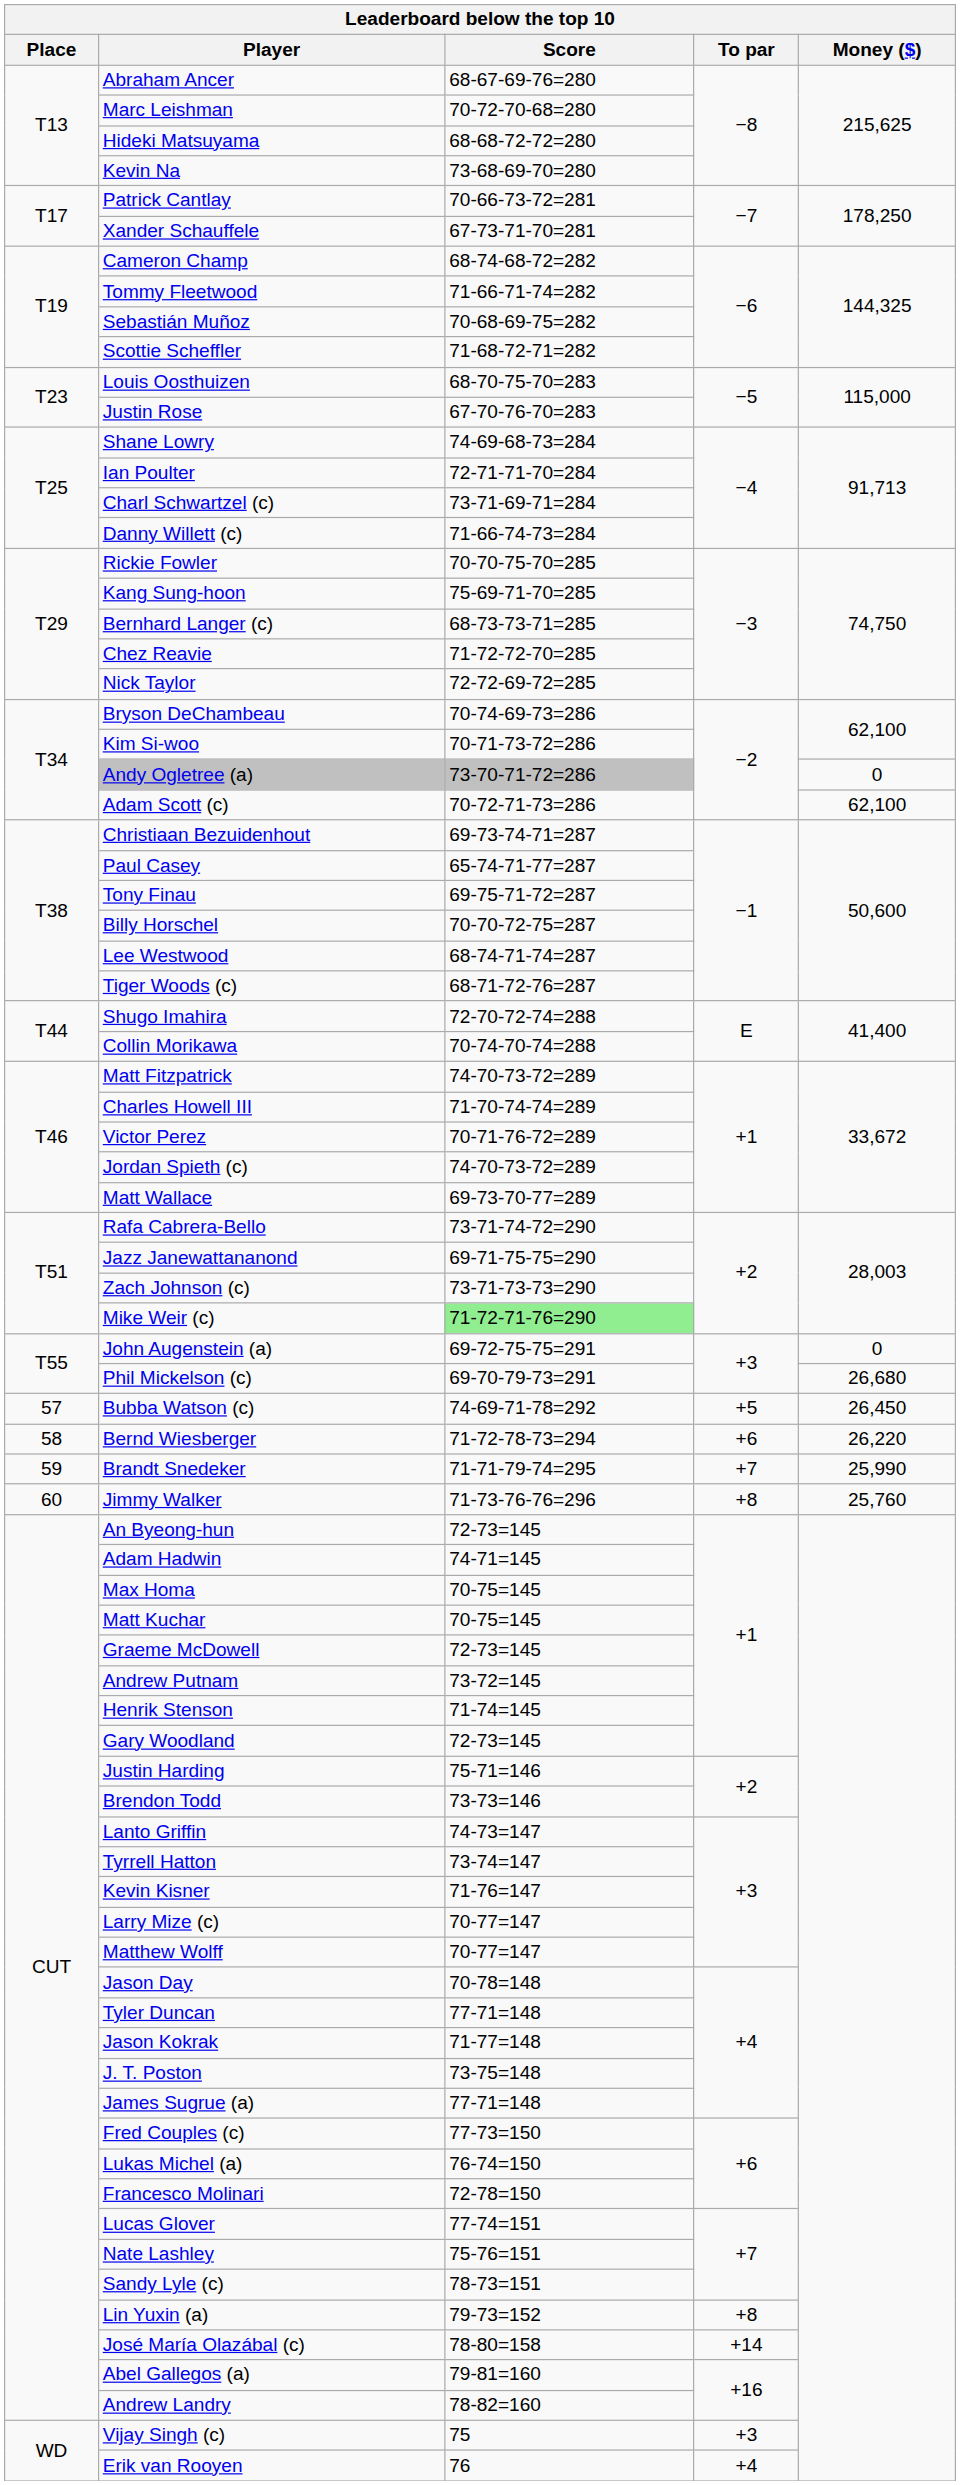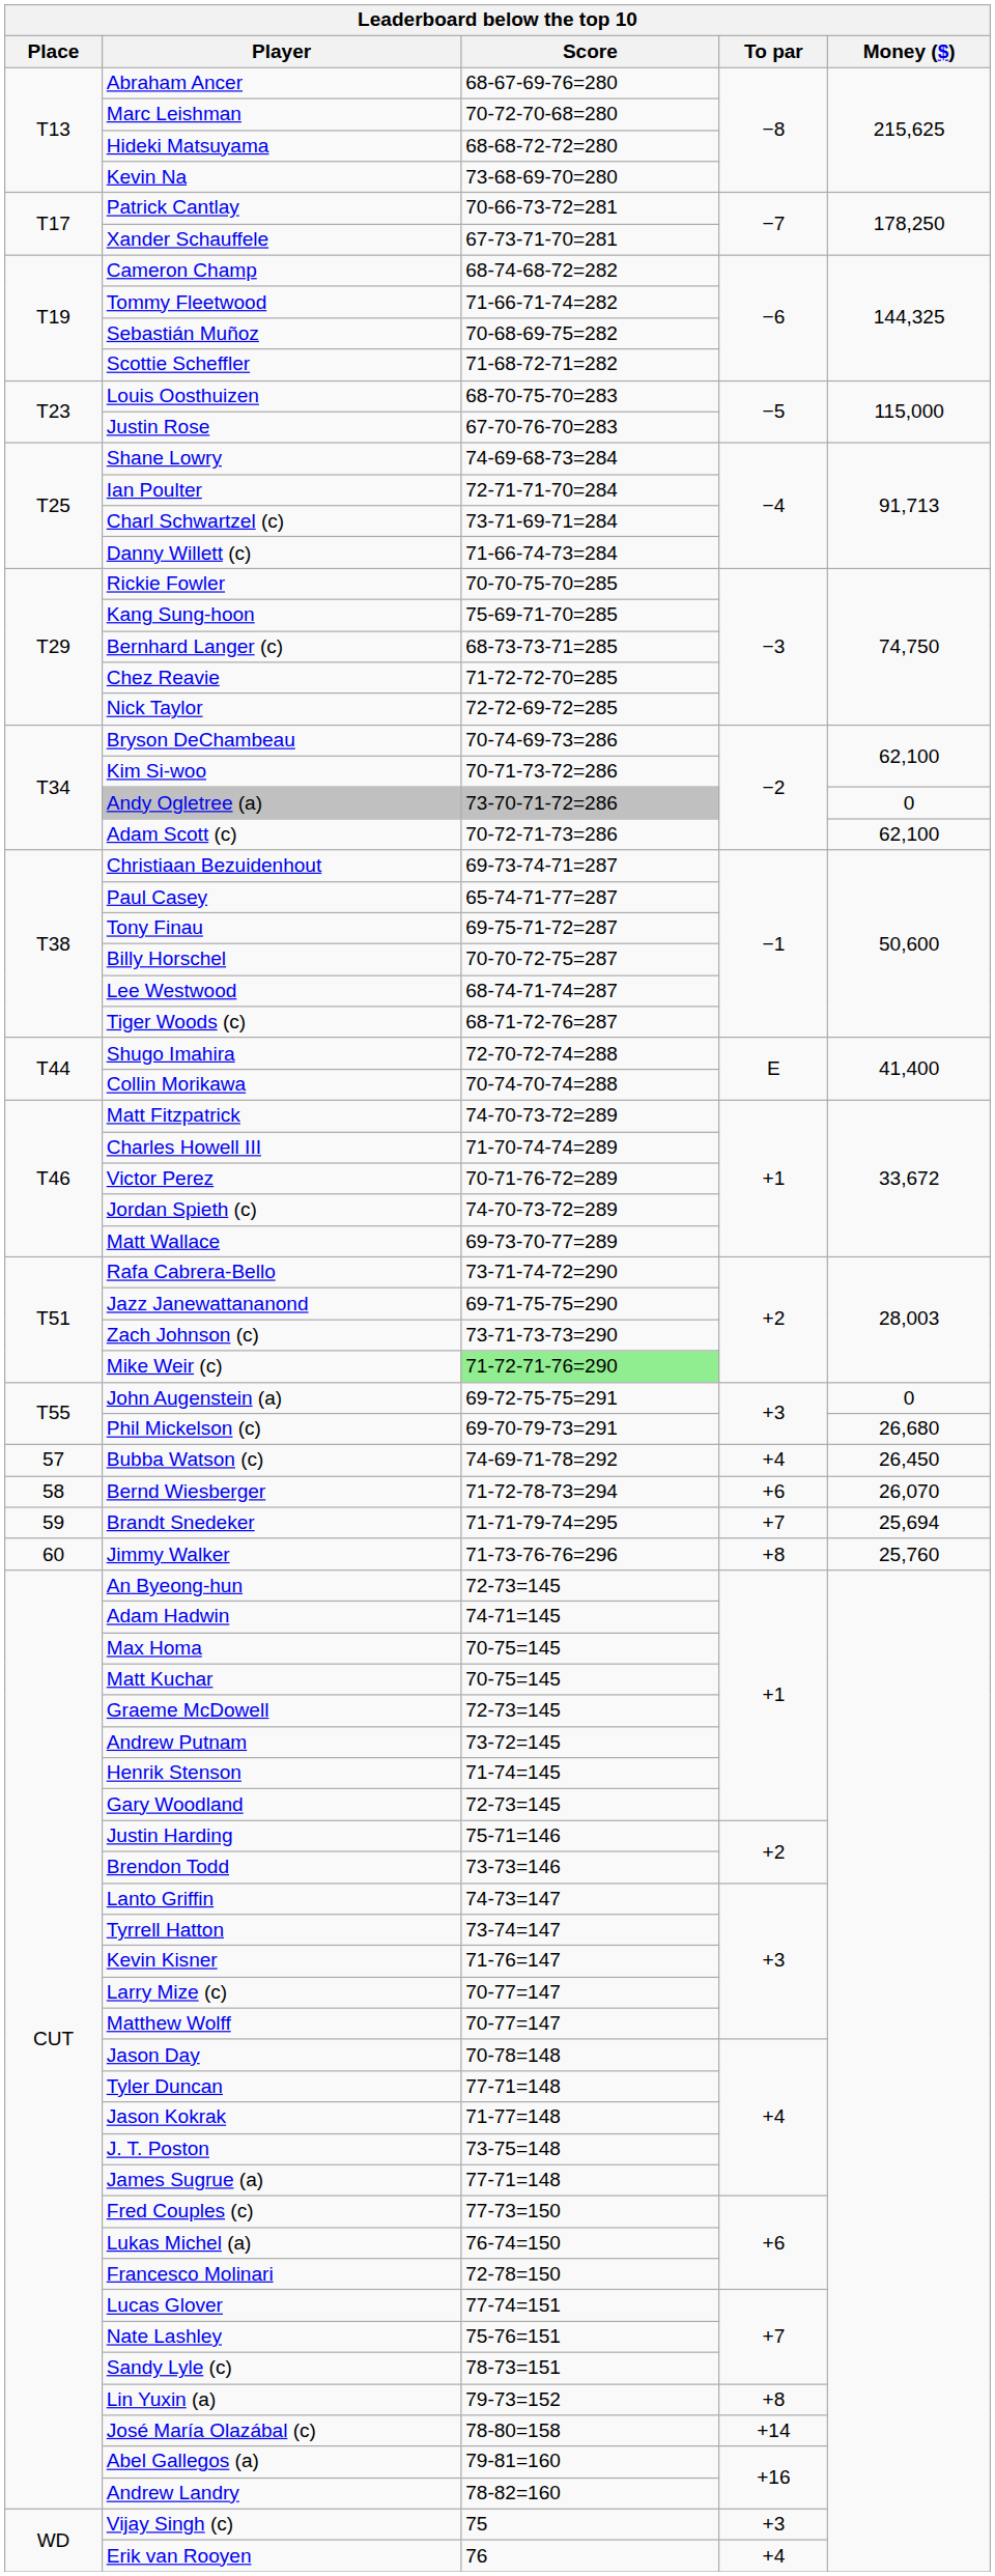 <table class="collapsible collapsed wikitable" style="width:50em;margin-top:-1px;">
 <tr>
 <th scope="col" colspan="6">Leaderboard below the top 10</th>
 </tr>
 <tr>
 <th>Place</th>
 <th>Player</th>
 <th>Score</th>
 <th>To par</th>
 <th>Money (<a href='#'>$</a>)</th>
 </tr>
 <tr>
 <td rowspan=4 align=center>T13</td>
 <td> <a href='#'>Abraham Ancer</a></td>
 <td>68-67-69-76=280</td>
 <td rowspan=4 align=center>−8</td>
 <td rowspan=4 align=center>215,625</td>
 </tr>
 <tr>
 <td> <a href='#'>Marc Leishman</a></td>
 <td>70-72-70-68=280</td>
 </tr>
 <tr>
 <td> <a href='#'>Hideki Matsuyama</a></td>
 <td>68-68-72-72=280</td>
 </tr>
 <tr>
 <td> <a href='#'>Kevin Na</a></td>
 <td>73-68-69-70=280</td>
 </tr>
 <tr>
 <td rowspan=2 align=center>T17</td>
 <td> <a href='#'>Patrick Cantlay</a></td>
 <td>70-66-73-72=281</td>
 <td rowspan=2 align=center>−7</td>
 <td rowspan=2 align=center>178,250</td>
 </tr>
 <tr>
 <td> <a href='#'>Xander Schauffele</a></td>
 <td>67-73-71-70=281</td>
 </tr>
 <tr>
 <td rowspan=4 align=center>T19</td>
 <td> <a href='#'>Cameron Champ</a></td>
 <td>68-74-68-72=282</td>
 <td rowspan=4 align=center>−6</td>
 <td rowspan=4 align=center>144,325</td>
 </tr>
 <tr>
 <td> <a href='#'>Tommy Fleetwood</a></td>
 <td>71-66-71-74=282</td>
 </tr>
 <tr>
 <td> <a href='#'>Sebastián Muñoz</a></td>
 <td>70-68-69-75=282</td>
 </tr>
 <tr>
 <td> <a href='#'>Scottie Scheffler</a></td>
 <td>71-68-72-71=282</td>
 </tr>
 <tr>
 <td rowspan=2 align=center>T23</td>
 <td> <a href='#'>Louis Oosthuizen</a></td>
 <td>68-70-75-70=283</td>
 <td rowspan=2 align=center>−5</td>
 <td rowspan=2 align=center>115,000</td>
 </tr>
 <tr>
 <td> <a href='#'>Justin Rose</a></td>
 <td>67-70-76-70=283</td>
 </tr>
 <tr>
 <td rowspan=4 align=center>T25</td>
 <td> <a href='#'>Shane Lowry</a></td>
 <td>74-69-68-73=284</td>
 <td rowspan=4 align=center>−4</td>
 <td rowspan=4 align=center>91,713</td>
 </tr>
 <tr>
 <td> <a href='#'>Ian Poulter</a></td>
 <td>72-71-71-70=284</td>
 </tr>
 <tr>
 <td> <a href='#'>Charl Schwartzel</a> (c)</td>
 <td>73-71-69-71=284</td>
 </tr>
 <tr>
 <td> <a href='#'>Danny Willett</a> (c)</td>
 <td>71-66-74-73=284</td>
 </tr>
 <tr>
 <td rowspan=5 align=center>T29</td>
 <td> <a href='#'>Rickie Fowler</a></td>
 <td>70-70-75-70=285</td>
 <td rowspan=5 align=center>−3</td>
 <td rowspan=5 align=center>74,750</td>
 </tr>
 <tr>
 <td> <a href='#'>Kang Sung-hoon</a></td>
 <td>75-69-71-70=285</td>
 </tr>
 <tr>
 <td> <a href='#'>Bernhard Langer</a> (c)</td>
 <td>68-73-73-71=285</td>
 </tr>
 <tr>
 <td> <a href='#'>Chez Reavie</a></td>
 <td>71-72-72-70=285</td>
 </tr>
 <tr>
 <td> <a href='#'>Nick Taylor</a></td>
 <td>72-72-69-72=285</td>
 </tr>
 <tr>
 <td rowspan=4 align=center>T34</td>
 <td> <a href='#'>Bryson DeChambeau</a></td>
 <td>70-74-69-73=286</td>
 <td rowspan=4 align=center>−2</td>
 <td rowspan=2 align=center>62,100</td>
 </tr>
 <tr>
 <td> <a href='#'>Kim Si-woo</a></td>
 <td>70-71-73-72=286</td>
 </tr>
 <tr>
 <td style="background:silver"> <a href='#'>Andy Ogletree</a> (a)</td>
 <td style="background:silver">73-70-71-72=286</td>
 <td align=center>0</td>
 </tr>
 <tr>
 <td> <a href='#'>Adam Scott</a> (c)</td>
 <td>70-72-71-73=286</td>
 <td align=center>62,100</td>
 </tr>
 <tr>
 <td rowspan=6 align=center>T38</td>
 <td> <a href='#'>Christiaan Bezuidenhout</a></td>
 <td>69-73-74-71=287</td>
 <td rowspan=6 align=center>−1</td>
 <td rowspan=6 align=center>50,600</td>
 </tr>
 <tr>
 <td> <a href='#'>Paul Casey</a></td>
 <td>65-74-71-77=287</td>
 </tr>
 <tr>
 <td> <a href='#'>Tony Finau</a></td>
 <td>69-75-71-72=287</td>
 </tr>
 <tr>
 <td> <a href='#'>Billy Horschel</a></td>
 <td>70-70-72-75=287</td>
 </tr>
 <tr>
 <td> <a href='#'>Lee Westwood</a></td>
 <td>68-74-71-74=287</td>
 </tr>
 <tr>
 <td> <a href='#'>Tiger Woods</a> (c)</td>
 <td>68-71-72-76=287</td>
 </tr>
 <tr>
 <td rowspan=2 align=center>T44</td>
 <td> <a href='#'>Shugo Imahira</a></td>
 <td>72-70-72-74=288</td>
 <td rowspan=2 align=center>E</td>
 <td rowspan=2 align=center>41,400</td>
 </tr>
 <tr>
 <td> <a href='#'>Collin Morikawa</a></td>
 <td>70-74-70-74=288</td>
 </tr>
 <tr>
 <td rowspan=5 align=center>T46</td>
 <td> <a href='#'>Matt Fitzpatrick</a></td>
 <td>74-70-73-72=289</td>
 <td rowspan=5 align=center>+1</td>
 <td rowspan=5 align=center>33,672</td>
 </tr>
 <tr>
 <td> <a href='#'>Charles Howell III</a></td>
 <td>71-70-74-74=289</td>
 </tr>
 <tr>
 <td> <a href='#'>Victor Perez</a></td>
 <td>70-71-76-72=289</td>
 </tr>
 <tr>
 <td> <a href='#'>Jordan Spieth</a> (c)</td>
 <td>74-70-73-72=289</td>
 </tr>
 <tr>
 <td> <a href='#'>Matt Wallace</a></td>
 <td>69-73-70-77=289</td>
 </tr>
 <tr>
 <td rowspan=4 align=center>T51</td>
 <td> <a href='#'>Rafa Cabrera-Bello</a></td>
 <td>73-71-74-72=290</td>
 <td rowspan=4 align=center>+2</td>
 <td rowspan=4 align=center>28,003</td>
 </tr>
 <tr>
 <td> <a href='#'>Jazz Janewattananond</a></td>
 <td>69-71-75-75=290</td>
 </tr>
 <tr>
 <td> <a href='#'>Zach Johnson</a> (c)</td>
 <td>73-71-73-73=290</td>
 </tr>
 <tr>
 <td> <a href='#'>Mike Weir</a> (c)</td>
 <td style="background: lightgreen;">71-72-71-76=290</td>
 </tr>
 <tr>
 <td rowspan=2 align=center>T55</td>
 <td> <a href='#'>John Augenstein</a> (a)</td>
 <td>69-72-75-75=291</td>
 <td rowspan=2 align=center>+3</td>
 <td align=center>0</td>
 </tr>
 <tr>
 <td> <a href='#'>Phil Mickelson</a> (c)</td>
 <td>69-70-79-73=291</td>
 <td align=center>26,680</td>
 </tr>
 <tr>
 <td align=center>57</td>
 <td> <a href='#'>Bubba Watson</a> (c)</td>
 <td>74-69-71-78=292</td>
-<td align=center>+5</td>
+<td align=center>+4</td>
 <td align=center>26,450</td>
 </tr>
 <tr>
 <td align=center>58</td>
 <td> <a href='#'>Bernd Wiesberger</a></td>
 <td>71-72-78-73=294</td>
 <td align=center>+6</td>
-<td align=center>26,220</td>
+<td align=center>26,070</td>
 </tr>
 <tr>
 <td align=center>59</td>
 <td> <a href='#'>Brandt Snedeker</a></td>
 <td>71-71-79-74=295</td>
 <td align=center>+7</td>
-<td align=center>25,990</td>
+<td align=center>25,694</td>
 </tr>
 <tr>
 <td align=center>60</td>
 <td> <a href='#'>Jimmy Walker</a></td>
 <td>71-73-76-76=296</td>
 <td align=center>+8</td>
 <td align=center>25,760</td>
 </tr>
 <tr>
 <td rowspan=30 align=center>CUT</td>
 <td> <a href='#'>An Byeong-hun</a></td>
 <td>72-73=145</td>
 <td rowspan=8 align=center>+1</td>
 <td rowspan=32 align=center></td>
 </tr>
 <tr>
 <td> <a href='#'>Adam Hadwin</a></td>
 <td>74-71=145</td>
 </tr>
 <tr>
 <td> <a href='#'>Max Homa</a></td>
 <td>70-75=145</td>
 </tr>
 <tr>
 <td> <a href='#'>Matt Kuchar</a></td>
 <td>70-75=145</td>
 </tr>
 <tr>
 <td> <a href='#'>Graeme McDowell</a></td>
 <td>72-73=145</td>
 </tr>
 <tr>
 <td> <a href='#'>Andrew Putnam</a></td>
 <td>73-72=145</td>
 </tr>
 <tr>
 <td> <a href='#'>Henrik Stenson</a></td>
 <td>71-74=145</td>
 </tr>
 <tr>
 <td> <a href='#'>Gary Woodland</a></td>
 <td>72-73=145</td>
 </tr>
 <tr>
 <td> <a href='#'>Justin Harding</a></td>
 <td>75-71=146</td>
 <td rowspan=2 align=center>+2</td>
 </tr>
 <tr>
 <td> <a href='#'>Brendon Todd</a></td>
 <td>73-73=146</td>
 </tr>
 <tr>
 <td> <a href='#'>Lanto Griffin</a></td>
 <td>74-73=147</td>
 <td rowspan=5 align=center>+3</td>
 </tr>
 <tr>
 <td> <a href='#'>Tyrrell Hatton</a></td>
 <td>73-74=147</td>
 </tr>
 <tr>
 <td> <a href='#'>Kevin Kisner</a></td>
 <td>71-76=147</td>
 </tr>
 <tr>
 <td> <a href='#'>Larry Mize</a> (c)</td>
 <td>70-77=147</td>
 </tr>
 <tr>
 <td> <a href='#'>Matthew Wolff</a></td>
 <td>70-77=147</td>
 </tr>
 <tr>
 <td> <a href='#'>Jason Day</a></td>
 <td>70-78=148</td>
 <td rowspan=5 align=center>+4</td>
 </tr>
 <tr>
 <td> <a href='#'>Tyler Duncan</a></td>
 <td>77-71=148</td>
 </tr>
 <tr>
 <td> <a href='#'>Jason Kokrak</a></td>
 <td>71-77=148</td>
 </tr>
 <tr>
 <td> <a href='#'>J. T. Poston</a></td>
 <td>73-75=148</td>
 </tr>
 <tr>
 <td> <a href='#'>James Sugrue</a> (a)</td>
 <td>77-71=148</td>
 </tr>
 <tr>
 <td> <a href='#'>Fred Couples</a> (c)</td>
 <td>77-73=150</td>
 <td rowspan=3 align=center>+6</td>
 </tr>
 <tr>
 <td> <a href='#'>Lukas Michel</a> (a)</td>
 <td>76-74=150</td>
 </tr>
 <tr>
 <td> <a href='#'>Francesco Molinari</a></td>
 <td>72-78=150</td>
 </tr>
 <tr>
 <td> <a href='#'>Lucas Glover</a></td>
 <td>77-74=151</td>
 <td rowspan=3 align=center>+7</td>
 </tr>
 <tr>
 <td> <a href='#'>Nate Lashley</a></td>
 <td>75-76=151</td>
 </tr>
 <tr>
 <td> <a href='#'>Sandy Lyle</a> (c)</td>
 <td>78-73=151</td>
 </tr>
 <tr>
 <td> <a href='#'>Lin Yuxin</a> (a)</td>
 <td>79-73=152</td>
 <td align=center>+8</td>
 </tr>
 <tr>
 <td> <a href='#'>José María Olazábal</a> (c)</td>
 <td>78-80=158</td>
 <td align=center>+14</td>
 </tr>
 <tr>
 <td> <a href='#'>Abel Gallegos</a> (a)</td>
 <td>79-81=160</td>
 <td rowspan=2 align=center>+16</td>
 </tr>
 <tr>
 <td> <a href='#'>Andrew Landry</a></td>
 <td>78-82=160</td>
 </tr>
 <tr>
 <td rowspan=2 align=center>WD</td>
 <td> <a href='#'>Vijay Singh</a> (c)</td>
 <td>75</td>
 <td align=center>+3</td>
 </tr>
 <tr>
 <td> <a href='#'>Erik van Rooyen</a></td>
 <td>76</td>
 <td align=center>+4</td>
 </tr>
 </table>
